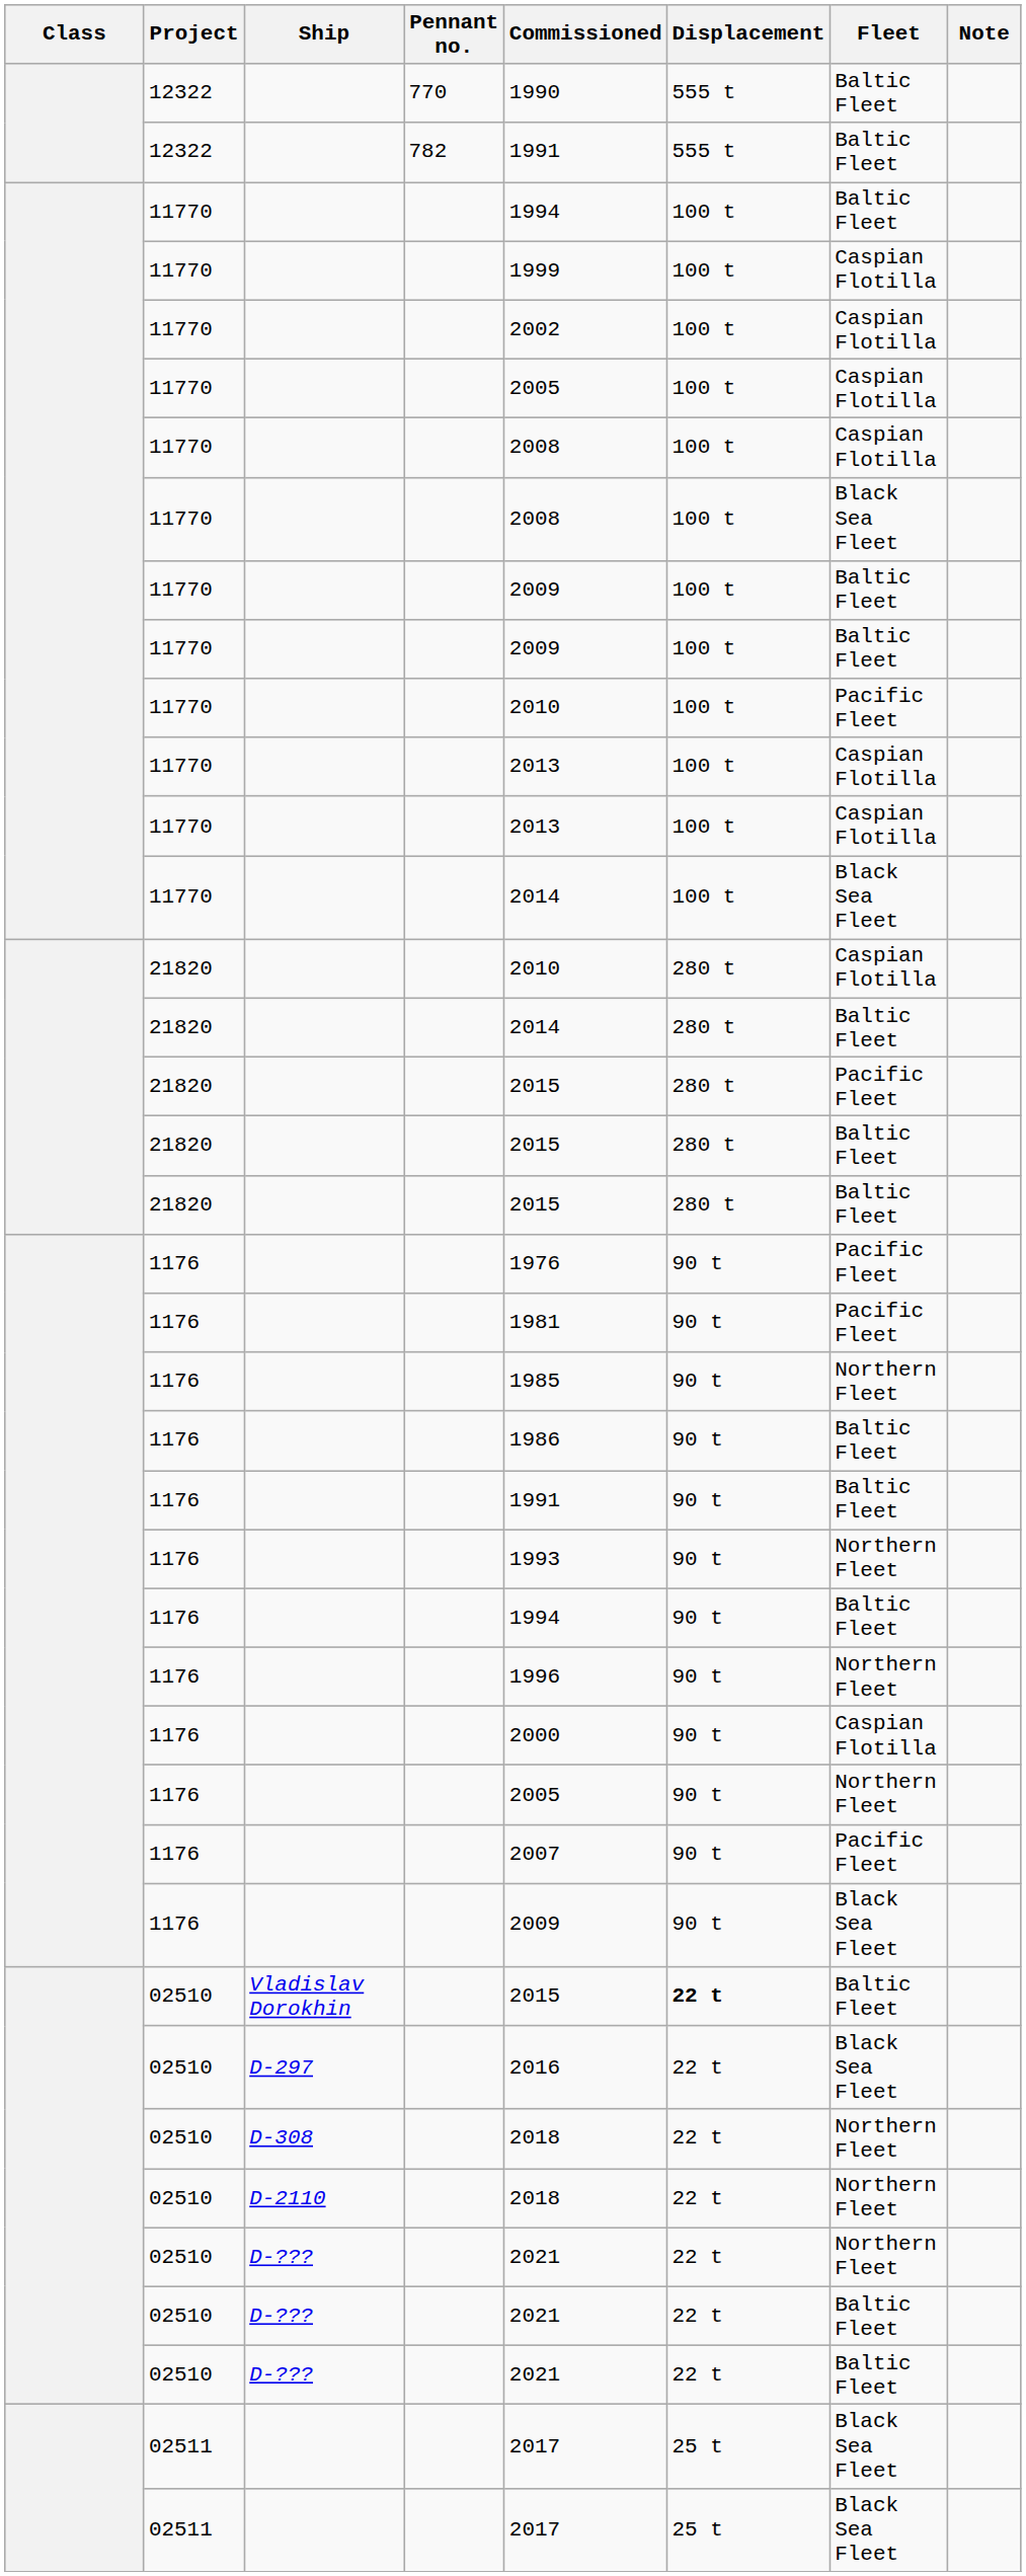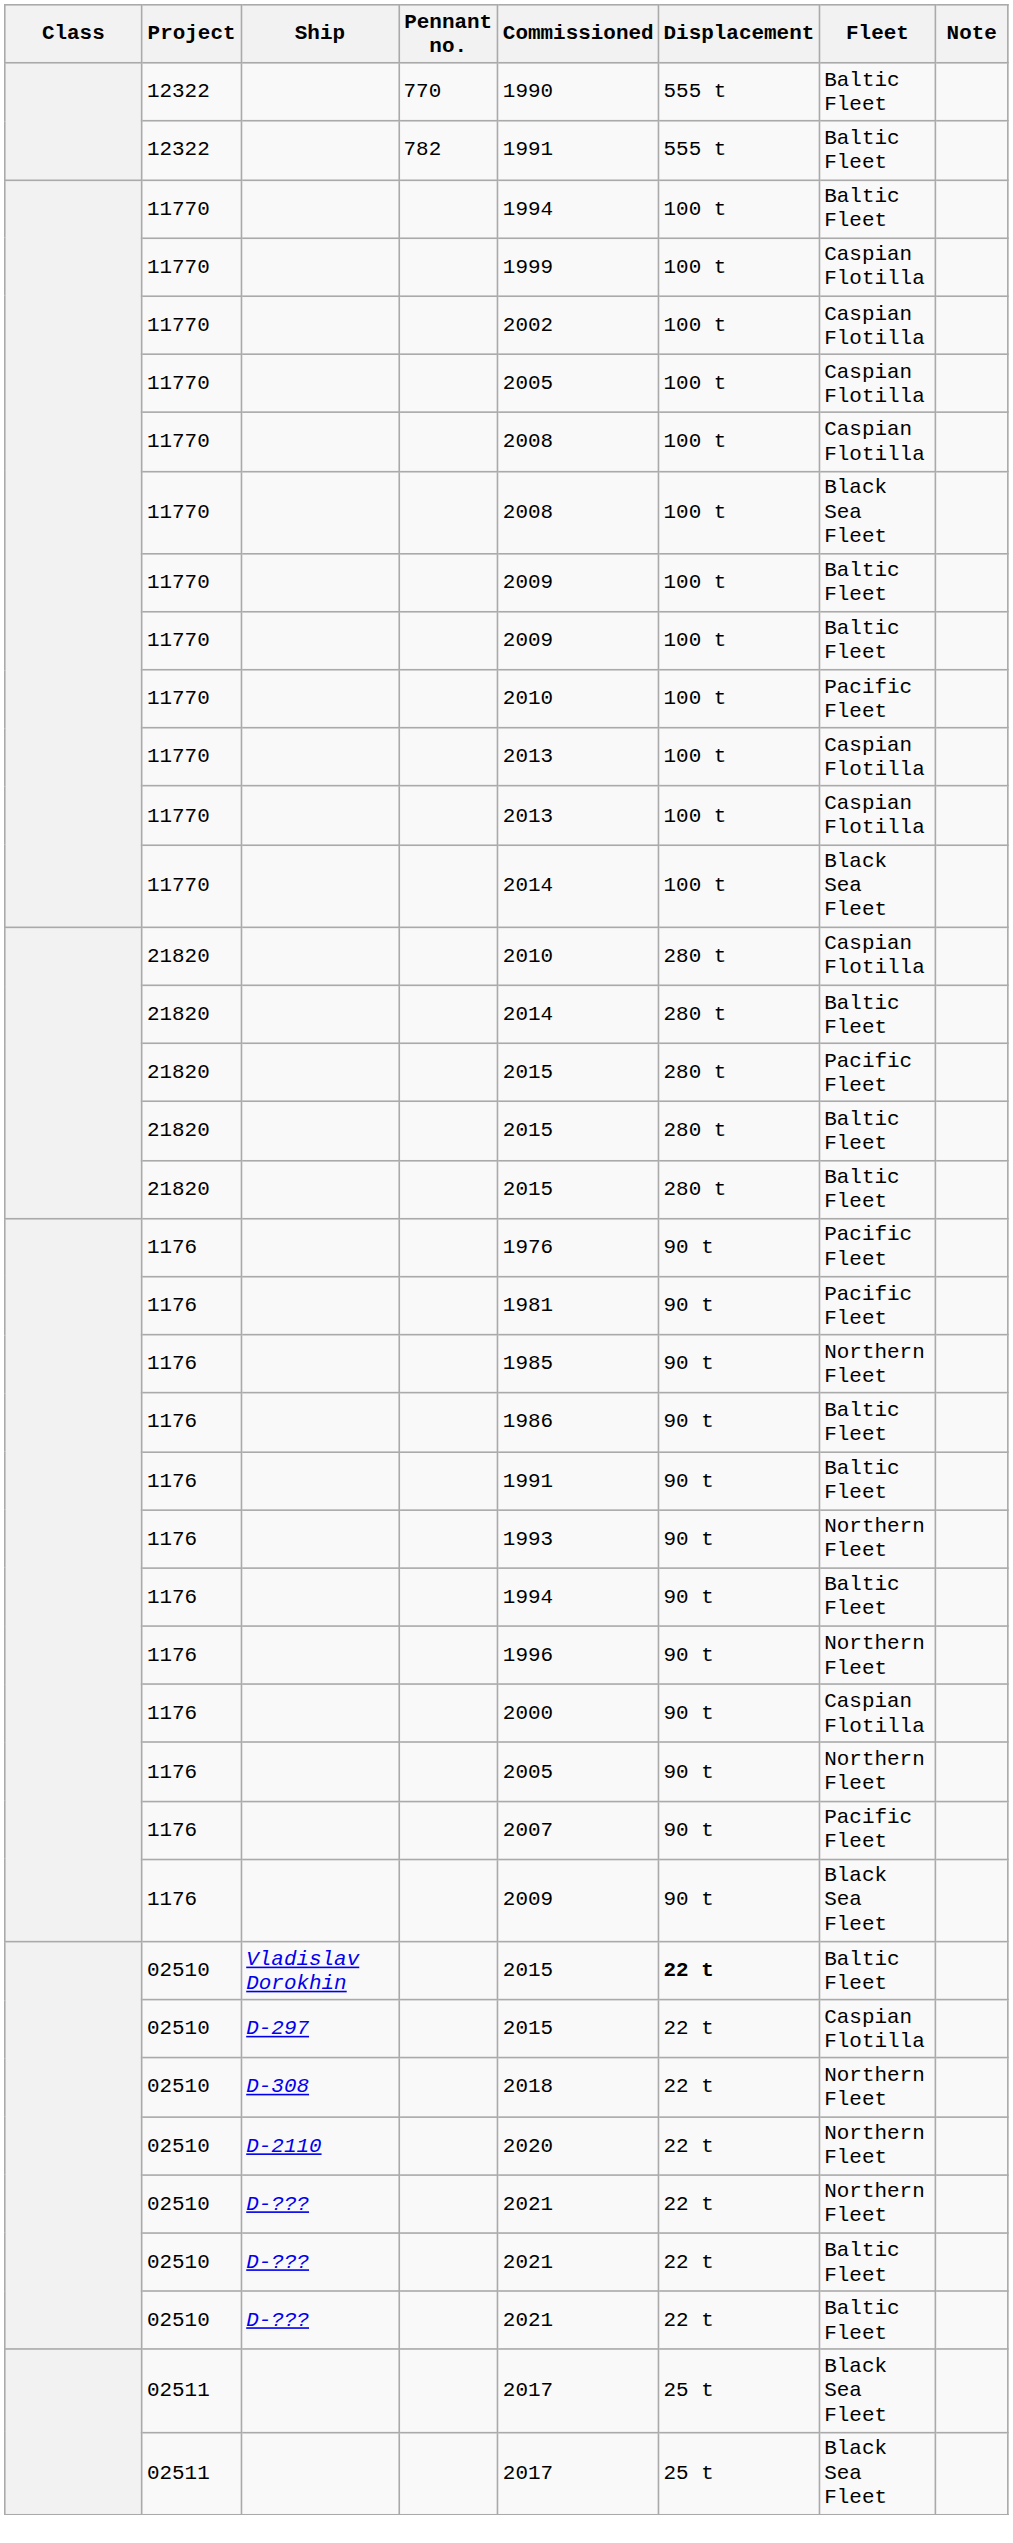 <table class="wikitable sortable" style="margin:auto; width:100%;">
 <tr>
 <th style="text-align:center; width:18%;">Class</th>
 <th style="text-align:center; width:10%;">Project</th>
 <th style="text-align:center; width:18%;">Ship</th>
 <th style="text-align:center; width:10%;">Pennant no.</th>
 <th style="text-align:center; width:12%;">Commissioned</th>
 <th style="text-align:center; width:12%;">Displacement</th>
 <th style="text-align:center; width:12%;">Fleet</th>
 <th style="text-align:center; width:8%;">Note</th>
 </tr>
 <tr>
 <th rowspan="2"></th>
 <td>12322</td>
 <td></td>
 <td>770</td>
 <td>1990</td>
 <td>555 t</td>
 <td>Baltic Fleet</td>
 <td></td>
 </tr>
 <tr>
 <td>12322</td>
 <td></td>
 <td>782</td>
 <td>1991</td>
 <td>555 t</td>
 <td>Baltic Fleet</td>
 <td></td>
 </tr>
 <tr>
 <th rowspan="12"></th>
 <td>11770</td>
 <td></td>
 <td></td>
 <td>1994</td>
 <td>100 t</td>
 <td>Baltic Fleet</td>
 <td></td>
 </tr>
 <tr>
 <td>11770</td>
 <td></td>
 <td></td>
 <td>1999</td>
 <td>100 t</td>
 <td>Caspian Flotilla</td>
 <td></td>
 </tr>
 <tr>
 <td>11770</td>
 <td></td>
 <td></td>
 <td>2002</td>
 <td>100 t</td>
 <td>Caspian Flotilla</td>
 <td></td>
 </tr>
 <tr>
 <td>11770</td>
 <td></td>
 <td></td>
 <td>2005</td>
 <td>100 t</td>
 <td>Caspian Flotilla</td>
 <td></td>
 </tr>
 <tr>
 <td>11770</td>
 <td></td>
 <td></td>
 <td>2008</td>
 <td>100 t</td>
 <td>Caspian Flotilla</td>
 <td></td>
 </tr>
 <tr>
 <td>11770</td>
 <td></td>
 <td></td>
 <td>2008</td>
 <td>100 t</td>
 <td>Black Sea Fleet</td>
 <td></td>
 </tr>
 <tr>
 <td>11770</td>
 <td></td>
 <td></td>
 <td>2009</td>
 <td>100 t</td>
 <td>Baltic Fleet</td>
 <td></td>
 </tr>
 <tr>
 <td>11770</td>
 <td></td>
 <td></td>
 <td>2009</td>
 <td>100 t</td>
 <td>Baltic Fleet</td>
 <td></td>
 </tr>
 <tr>
 <td>11770</td>
 <td></td>
 <td></td>
 <td>2010</td>
 <td>100 t</td>
 <td>Pacific Fleet</td>
 <td></td>
 </tr>
 <tr>
 <td>11770</td>
 <td></td>
 <td></td>
 <td>2013</td>
 <td>100 t</td>
 <td>Caspian Flotilla</td>
 <td></td>
 </tr>
 <tr>
 <td>11770</td>
 <td></td>
 <td></td>
 <td>2013</td>
 <td>100 t</td>
 <td>Caspian Flotilla</td>
 <td></td>
 </tr>
 <tr>
 <td>11770</td>
 <td></td>
 <td></td>
 <td>2014</td>
 <td>100 t</td>
 <td>Black Sea Fleet</td>
 <td></td>
 </tr>
 <tr>
 <th rowspan="5"></th>
 <td>21820</td>
 <td></td>
 <td></td>
 <td>2010</td>
 <td>280 t</td>
 <td>Caspian Flotilla</td>
 <td></td>
 </tr>
 <tr>
 <td>21820</td>
 <td></td>
 <td></td>
 <td>2014</td>
 <td>280 t</td>
 <td>Baltic Fleet</td>
 <td></td>
 </tr>
 <tr>
 <td>21820</td>
 <td></td>
 <td></td>
 <td>2015</td>
 <td>280 t</td>
 <td>Pacific Fleet</td>
 <td></td>
 </tr>
 <tr>
 <td>21820</td>
 <td></td>
 <td></td>
 <td>2015</td>
 <td>280 t</td>
 <td>Baltic Fleet</td>
 <td></td>
 </tr>
 <tr>
 <td>21820</td>
 <td></td>
 <td></td>
 <td>2015</td>
 <td>280 t</td>
 <td>Baltic Fleet</td>
 <td></td>
 </tr>
 <tr>
 <th rowspan="12"></th>
 <td>1176</td>
 <td></td>
 <td></td>
 <td>1976</td>
 <td>90 t</td>
 <td>Pacific Fleet</td>
 <td></td>
 </tr>
 <tr>
 <td>1176</td>
 <td></td>
 <td></td>
 <td>1981</td>
 <td>90 t</td>
 <td>Pacific Fleet</td>
 <td></td>
 </tr>
 <tr>
 <td>1176</td>
 <td></td>
 <td></td>
 <td>1985</td>
 <td>90 t</td>
 <td>Northern Fleet</td>
 <td></td>
 </tr>
 <tr>
 <td>1176</td>
 <td></td>
 <td></td>
 <td>1986</td>
 <td>90 t</td>
 <td>Baltic Fleet</td>
 <td></td>
 </tr>
 <tr>
 <td>1176</td>
 <td></td>
 <td></td>
 <td>1991</td>
 <td>90 t</td>
 <td>Baltic Fleet</td>
 <td></td>
 </tr>
 <tr>
 <td>1176</td>
 <td></td>
 <td></td>
 <td>1993</td>
 <td>90 t</td>
 <td>Northern Fleet</td>
 <td></td>
 </tr>
 <tr>
 <td>1176</td>
 <td></td>
 <td></td>
 <td>1994</td>
 <td>90 t</td>
 <td>Baltic Fleet</td>
 <td></td>
 </tr>
 <tr>
 <td>1176</td>
 <td></td>
 <td></td>
 <td>1996</td>
 <td>90 t</td>
 <td>Northern Fleet</td>
 <td></td>
 </tr>
 <tr>
 <td>1176</td>
 <td></td>
 <td></td>
 <td>2000</td>
 <td>90 t</td>
 <td>Caspian Flotilla</td>
 <td></td>
 </tr>
 <tr>
 <td>1176</td>
 <td></td>
 <td></td>
 <td>2005</td>
 <td>90 t</td>
 <td>Northern Fleet</td>
 <td></td>
 </tr>
 <tr>
 <td>1176</td>
 <td></td>
 <td></td>
 <td>2007</td>
 <td>90 t</td>
 <td>Pacific Fleet</td>
 <td></td>
 </tr>
 <tr>
 <td>1176</td>
 <td></td>
 <td></td>
 <td>2009</td>
 <td>90 t</td>
 <td>Black Sea Fleet</td>
 <td></td>
 </tr>
 <tr>
 <th rowspan="7"></th>
 <td>02510</td>
 <td><a href='#'><em>Vladislav Dorokhin</em></a></td>
 <td></td>
 <td>2015</td>
 <td><strong>22 t</strong></td>
 <td>Baltic Fleet</td>
 <td></td>
 </tr>
 <tr>
 <td>02510</td>
 <td><a href='#'><em>D-297</em></a></td>
 <td></td>
-<td>2016</td>
+<td>2015</td>
 <td>22 t</td>
-<td>Black Sea Fleet</td>
+<td>Caspian Flotilla</td>
 <td></td>
 </tr>
 <tr>
 <td>02510</td>
 <td><a href='#'><em>D-308</em></a></td>
 <td></td>
 <td>2018</td>
 <td>22 t</td>
 <td>Northern Fleet</td>
 <td></td>
 </tr>
 <tr>
 <td>02510</td>
 <td><a href='#'><em>D-2110</em></a></td>
 <td></td>
-<td>2018</td>
+<td>2020</td>
 <td>22 t</td>
 <td>Northern Fleet</td>
 <td></td>
 </tr>
 <tr>
 <td>02510</td>
 <td><a href='#'><em>D-???</em></a></td>
 <td></td>
 <td>2021</td>
 <td>22 t</td>
 <td>Northern Fleet</td>
 <td></td>
 </tr>
 <tr>
 <td>02510</td>
 <td><a href='#'><em>D-???</em></a></td>
 <td></td>
 <td>2021</td>
 <td>22 t</td>
 <td>Baltic Fleet</td>
 <td></td>
 </tr>
 <tr>
 <td>02510</td>
 <td><a href='#'><em>D-???</em></a></td>
 <td></td>
 <td>2021</td>
 <td>22 t</td>
 <td>Baltic Fleet</td>
 <td></td>
 </tr>
 <tr>
 <th rowspan="2"></th>
 <td>02511</td>
 <td></td>
 <td></td>
 <td>2017</td>
 <td>25 t</td>
 <td>Black Sea Fleet</td>
 <td></td>
 </tr>
 <tr>
 <td>02511</td>
 <td></td>
 <td></td>
 <td>2017</td>
 <td>25 t</td>
 <td>Black Sea Fleet</td>
 <td></td>
 </tr>
 <tr>
 </tr>
 </table>
